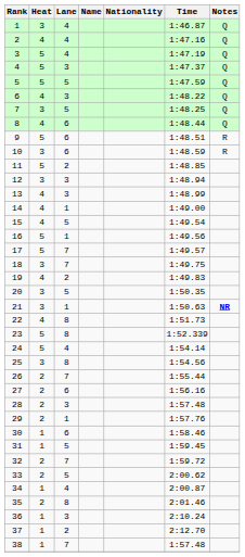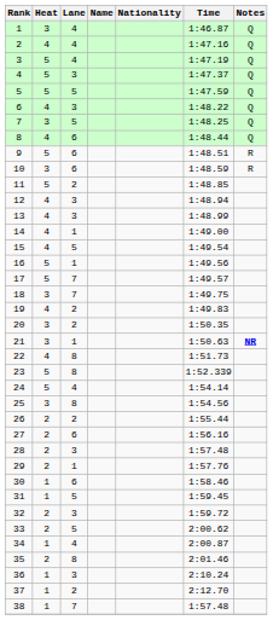 <table class="wikitable sortable" style="text-align:center">
 <tr>
 <th>Rank</th>
 <th>Heat</th>
 <th>Lane</th>
 <th>Name</th>
 <th>Nationality</th>
 <th>Time</th>
 <th>Notes</th>
 </tr>
 <tr bgcolor=ccffcc>
 <td>1</td>
 <td>3</td>
 <td>4</td>
 <td align=left></td>
 <td align=left></td>
 <td>1:46.87</td>
 <td>Q</td>
 </tr>
 <tr bgcolor=ccffcc>
 <td>2</td>
 <td>4</td>
 <td>4</td>
 <td align=left></td>
 <td align=left></td>
 <td>1:47.16</td>
 <td>Q</td>
 </tr>
 <tr bgcolor=ccffcc>
 <td>3</td>
 <td>5</td>
 <td>4</td>
 <td align=left></td>
 <td align=left></td>
 <td>1:47.19</td>
 <td>Q</td>
 </tr>
 <tr bgcolor=ccffcc>
 <td>4</td>
 <td>5</td>
 <td>3</td>
 <td align=left></td>
 <td align=left></td>
 <td>1:47.37</td>
 <td>Q</td>
 </tr>
 <tr bgcolor=ccffcc>
 <td>5</td>
 <td>5</td>
 <td>5</td>
 <td align=left></td>
 <td align=left></td>
 <td>1:47.59</td>
 <td>Q</td>
 </tr>
 <tr bgcolor=ccffcc>
 <td>6</td>
 <td>4</td>
 <td>3</td>
 <td align=left></td>
 <td align=left></td>
 <td>1:48.22</td>
 <td>Q</td>
 </tr>
 <tr bgcolor=ccffcc>
 <td>7</td>
 <td>3</td>
 <td>5</td>
 <td align=left></td>
 <td align=left></td>
 <td>1:48.25</td>
 <td>Q</td>
 </tr>
 <tr bgcolor=ccffcc>
 <td>8</td>
 <td>4</td>
 <td>6</td>
 <td align=left></td>
 <td align=left></td>
 <td>1:48.44</td>
 <td>Q</td>
 </tr>
 <tr>
 <td>9</td>
 <td>5</td>
 <td>6</td>
 <td align=left></td>
 <td align=left></td>
 <td>1:48.51</td>
 <td>R</td>
 </tr>
 <tr>
 <td>10</td>
 <td>3</td>
 <td>6</td>
 <td align=left></td>
 <td align=left></td>
 <td>1:48.59</td>
 <td>R</td>
 </tr>
 <tr>
 <td>11</td>
 <td>5</td>
 <td>2</td>
 <td align=left></td>
 <td align=left></td>
 <td>1:48.85</td>
 <td></td>
 </tr>
 <tr>
 <td>12</td>
-<td>3</td>
+<td>4</td>
 <td>3</td>
 <td align=left></td>
 <td align=left></td>
 <td>1:48.94</td>
 <td></td>
 </tr>
 <tr>
 <td>13</td>
 <td>4</td>
 <td>3</td>
 <td align=left></td>
 <td align=left></td>
 <td>1:48.99</td>
 <td></td>
 </tr>
 <tr>
 <td>14</td>
 <td>4</td>
 <td>1</td>
 <td align=left></td>
 <td align=left></td>
 <td>1:49.00</td>
 <td></td>
 </tr>
 <tr>
 <td>15</td>
 <td>4</td>
 <td>5</td>
 <td align=left></td>
 <td align=left></td>
 <td>1:49.54</td>
 <td></td>
 </tr>
 <tr>
 <td>16</td>
 <td>5</td>
 <td>1</td>
 <td align=left></td>
 <td align=left></td>
 <td>1:49.56</td>
 <td></td>
 </tr>
 <tr>
 <td>17</td>
 <td>5</td>
 <td>7</td>
 <td align=left></td>
 <td align=left></td>
 <td>1:49.57</td>
 <td></td>
 </tr>
 <tr>
 <td>18</td>
 <td>3</td>
 <td>7</td>
 <td align=left></td>
 <td align=left></td>
 <td>1:49.75</td>
 <td></td>
 </tr>
 <tr>
 <td>19</td>
 <td>4</td>
 <td>2</td>
 <td align=left></td>
 <td align=left></td>
 <td>1:49.83</td>
 <td></td>
 </tr>
 <tr>
 <td>20</td>
 <td>3</td>
-<td>5</td>
+<td>2</td>
 <td align=left></td>
 <td align=left></td>
 <td>1:50.35</td>
 <td></td>
 </tr>
 <tr>
 <td>21</td>
 <td>3</td>
 <td>1</td>
 <td align=left></td>
 <td align=left></td>
 <td>1:50.63</td>
 <td><strong><a href='#'>NR</a></strong></td>
 </tr>
 <tr>
 <td>22</td>
 <td>4</td>
 <td>8</td>
 <td align=left></td>
 <td align=left></td>
 <td>1:51.73</td>
 <td></td>
 </tr>
 <tr>
 <td>23</td>
 <td>5</td>
 <td>8</td>
 <td align=left></td>
 <td align=left></td>
 <td>1:52.339</td>
 <td></td>
 </tr>
 <tr>
 <td>24</td>
 <td>5</td>
 <td>4</td>
 <td align=left></td>
 <td align=left></td>
 <td>1:54.14</td>
 <td></td>
 </tr>
 <tr>
 <td>25</td>
 <td>3</td>
 <td>8</td>
 <td align=left></td>
 <td align=left></td>
 <td>1:54.56</td>
 <td></td>
 </tr>
 <tr>
 <td>26</td>
 <td>2</td>
-<td>7</td>
+<td>2</td>
 <td align=left></td>
 <td align=left></td>
 <td>1:55.44</td>
 <td></td>
 </tr>
 <tr>
 <td>27</td>
 <td>2</td>
 <td>6</td>
 <td align=left></td>
 <td align=left></td>
 <td>1:56.16</td>
 <td></td>
 </tr>
 <tr>
 <td>28</td>
 <td>2</td>
 <td>3</td>
 <td align=left></td>
 <td align=left></td>
 <td>1:57.48</td>
 <td></td>
 </tr>
 <tr>
 <td>29</td>
 <td>2</td>
 <td>1</td>
 <td align=left></td>
 <td align=left></td>
 <td>1:57.76</td>
 <td></td>
 </tr>
 <tr>
 <td>30</td>
 <td>1</td>
 <td>6</td>
 <td align=left></td>
 <td align=left></td>
 <td>1:58.46</td>
 <td></td>
 </tr>
 <tr>
 <td>31</td>
 <td>1</td>
 <td>5</td>
 <td align=left></td>
 <td align=left></td>
 <td>1:59.45</td>
 <td></td>
 </tr>
 <tr>
 <td>32</td>
 <td>2</td>
-<td>7</td>
+<td>3</td>
 <td align=left></td>
 <td align=left></td>
 <td>1:59.72</td>
 <td></td>
 </tr>
 <tr>
 <td>33</td>
 <td>2</td>
 <td>5</td>
 <td align=left></td>
 <td align=left></td>
 <td>2:00.62</td>
 <td></td>
 </tr>
 <tr>
 <td>34</td>
 <td>1</td>
 <td>4</td>
 <td align=left></td>
 <td align=left></td>
 <td>2:00.87</td>
 <td></td>
 </tr>
 <tr>
 <td>35</td>
 <td>2</td>
 <td>8</td>
 <td align=left></td>
 <td align=left></td>
 <td>2:01.46</td>
 <td></td>
 </tr>
 <tr>
 <td>36</td>
 <td>1</td>
 <td>3</td>
 <td align=left></td>
 <td align=left></td>
 <td>2:10.24</td>
 <td></td>
 </tr>
 <tr>
 <td>37</td>
 <td>1</td>
 <td>2</td>
 <td align=left></td>
 <td align=left></td>
 <td>2:12.70</td>
 <td></td>
 </tr>
 <tr>
 <td>38</td>
 <td>1</td>
 <td>7</td>
 <td align=left></td>
 <td align=left></td>
 <td>1:57.48</td>
 <td></td>
 </tr>
 <tr>
 </tr>
 </table>
